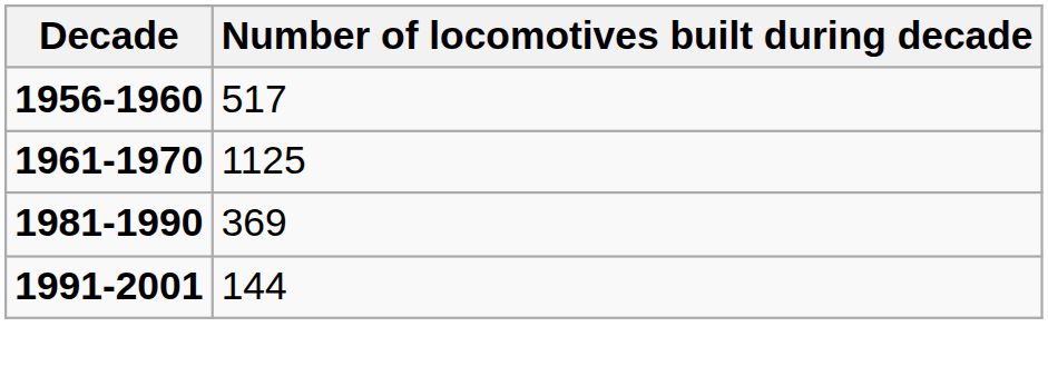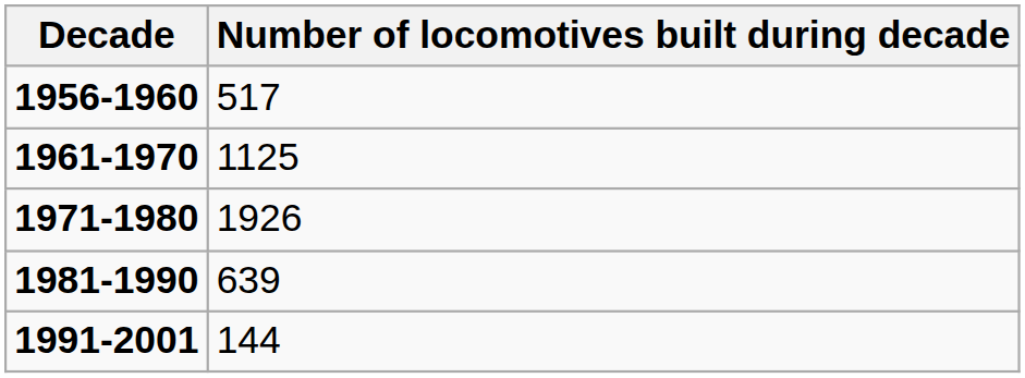 <table class="wikitable">
 <tr>
 <th>Decade</th>
 <th>Number of locomotives built during decade</th>
 </tr>
 <tr>
 <td><strong>1956-1960</strong></td>
 <td>517</td>
 </tr>
 <tr>
 <td><strong>1961-1970</strong></td>
 <td>1125</td>
 </tr>
 <tr>
+<td><strong>1971-1980</strong></td>
+<td>1926</td>
+</tr>
+<tr>
 <td><strong>1981-1990</strong></td>
-<td>369</td>
+<td>639</td>
 </tr>
 <tr>
 <td><strong>1991-2001</strong></td>
 <td>144</td>
 </tr>
 </table>
